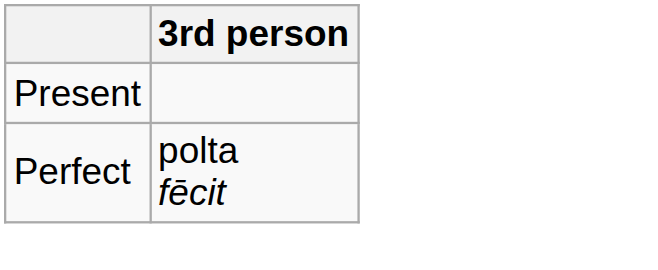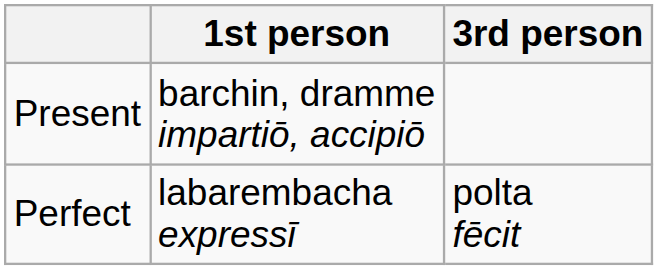 <table class=wikitable>
 <tr>
 <th></th>
+<th>1st person</th>
 <th>3rd person</th>
 </tr>
 <tr>
 <td>Present</td>
+<td>barchin, dramme<br><em>impartiō, accipiō</em></td>
 <td></td>
 </tr>
 <tr>
 <td>Perfect</td>
+<td>labarembacha<br><em>expressī</em></td>
 <td>polta<br><em>fēcit</em></td>
 </tr>
 </table>
